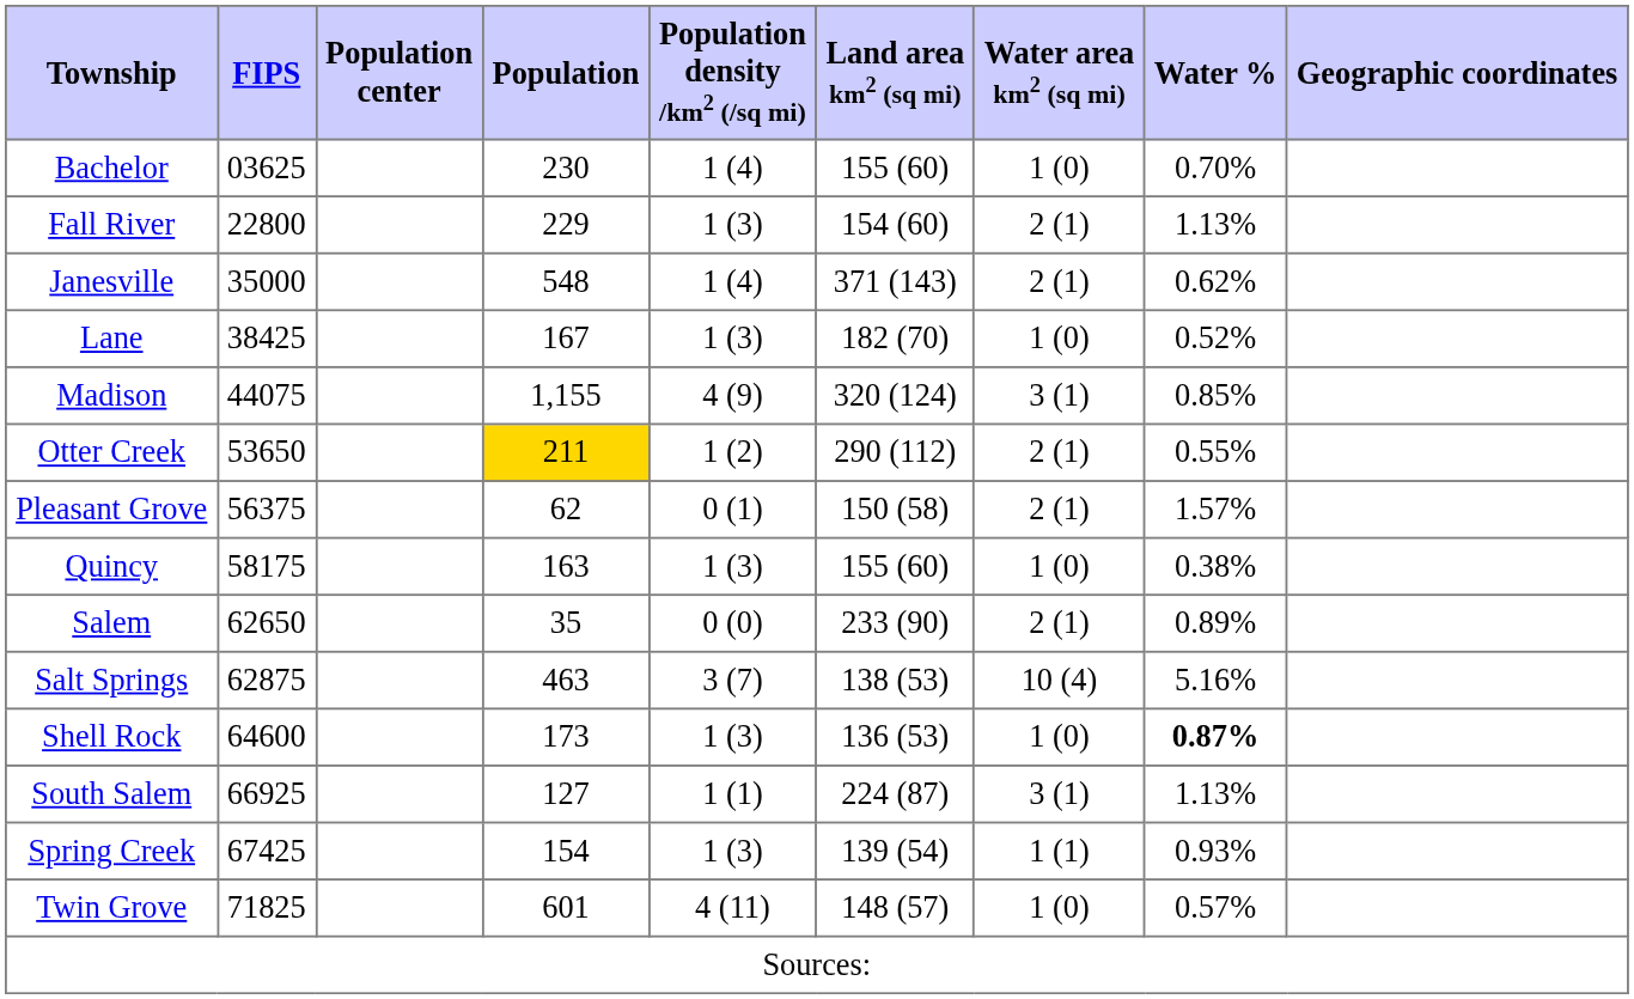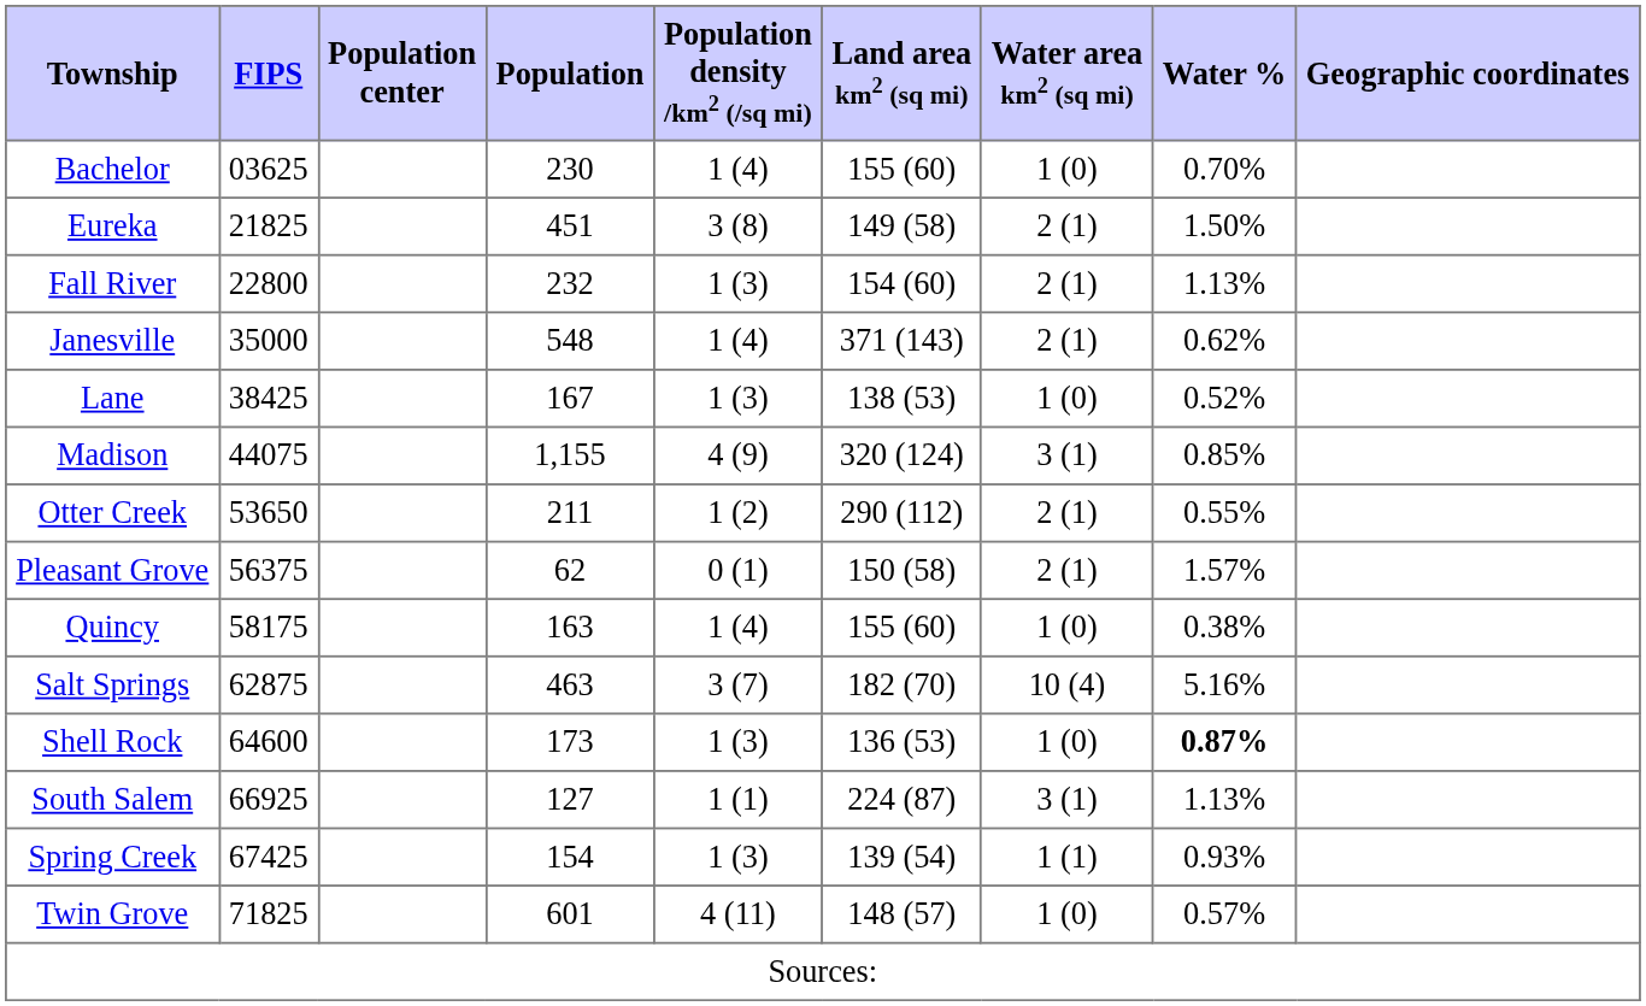 <table class="toccolours" border=1 cellspacing=0 cellpadding=4 style="text-align:center; border-collapse:collapse; font-size:90%;">
 <tr style="background:#ccccff">
 <th>Township</th>
 <th><a href='#'>FIPS</a></th>
 <th>Population<br>center</th>
 <th>Population</th>
 <th>Population<br>density<br><small>/km<sup>2</sup> (/sq mi)</small></th>
 <th>Land area<br><small>km<sup>2</sup> (sq mi)</small></th>
 <th>Water area<br><small>km<sup>2</sup> (sq mi)</small></th>
 <th>Water %</th>
 <th>Geographic coordinates</th>
 </tr>
 <tr>
 <td><a href='#'>Bachelor</a></td>
 <td>03625</td>
 <td></td>
 <td>230</td>
 <td>1 (4)</td>
 <td>155 (60)</td>
 <td>1 (0)</td>
 <td>0.70%</td>
 <td></td>
 </tr>
 <tr>
+<td><a href='#'>Eureka</a></td>
+<td>21825</td>
+<td></td>
+<td>451</td>
+<td>3 (8)</td>
+<td>149 (58)</td>
+<td>2 (1)</td>
+<td>1.50%</td>
+<td></td>
+</tr>
+<tr>
 <td><a href='#'>Fall River</a></td>
 <td>22800</td>
 <td></td>
-<td>229</td>
+<td>232</td>
 <td>1 (3)</td>
 <td>154 (60)</td>
 <td>2 (1)</td>
 <td>1.13%</td>
 <td></td>
 </tr>
 <tr>
 <td><a href='#'>Janesville</a></td>
 <td>35000</td>
 <td></td>
 <td>548</td>
 <td>1 (4)</td>
 <td>371 (143)</td>
 <td>2 (1)</td>
 <td>0.62%</td>
 <td></td>
 </tr>
 <tr>
 <td><a href='#'>Lane</a></td>
 <td>38425</td>
 <td></td>
 <td>167</td>
 <td>1 (3)</td>
-<td>182 (70)</td>
+<td>138 (53)</td>
 <td>1 (0)</td>
 <td>0.52%</td>
 <td></td>
 </tr>
 <tr>
 <td><a href='#'>Madison</a></td>
 <td>44075</td>
 <td></td>
 <td>1,155</td>
 <td>4 (9)</td>
 <td>320 (124)</td>
 <td>3 (1)</td>
 <td>0.85%</td>
 <td></td>
 </tr>
 <tr>
 <td><a href='#'>Otter Creek</a></td>
 <td>53650</td>
 <td></td>
-<td style="background: gold;">211</td>
+<td>211</td>
 <td>1 (2)</td>
 <td>290 (112)</td>
 <td>2 (1)</td>
 <td>0.55%</td>
 <td></td>
 </tr>
 <tr>
 <td><a href='#'>Pleasant Grove</a></td>
 <td>56375</td>
 <td></td>
 <td>62</td>
 <td>0 (1)</td>
 <td>150 (58)</td>
 <td>2 (1)</td>
 <td>1.57%</td>
 <td></td>
 </tr>
 <tr>
 <td><a href='#'>Quincy</a></td>
 <td>58175</td>
 <td></td>
 <td>163</td>
-<td>1 (3)</td>
+<td>1 (4)</td>
 <td>155 (60)</td>
 <td>1 (0)</td>
 <td>0.38%</td>
-<td></td>
-</tr>
-<tr>
-<td><a href='#'>Salem</a></td>
-<td>62650</td>
-<td></td>
-<td>35</td>
-<td>0 (0)</td>
-<td>233 (90)</td>
-<td>2 (1)</td>
-<td>0.89%</td>
 <td></td>
 </tr>
 <tr>
 <td><a href='#'>Salt Springs</a></td>
 <td>62875</td>
 <td></td>
 <td>463</td>
 <td>3 (7)</td>
-<td>138 (53)</td>
+<td>182 (70)</td>
 <td>10 (4)</td>
 <td>5.16%</td>
 <td></td>
 </tr>
 <tr>
 <td><a href='#'>Shell Rock</a></td>
 <td>64600</td>
 <td></td>
 <td>173</td>
 <td>1 (3)</td>
 <td>136 (53)</td>
 <td>1 (0)</td>
 <td><strong>0.87%</strong></td>
 <td></td>
 </tr>
 <tr>
 <td><a href='#'>South Salem</a></td>
 <td>66925</td>
 <td></td>
 <td>127</td>
 <td>1 (1)</td>
 <td>224 (87)</td>
 <td>3 (1)</td>
 <td>1.13%</td>
 <td></td>
 </tr>
 <tr>
 <td><a href='#'>Spring Creek</a></td>
 <td>67425</td>
 <td></td>
 <td>154</td>
 <td>1 (3)</td>
 <td>139 (54)</td>
 <td>1 (1)</td>
 <td>0.93%</td>
 <td></td>
 </tr>
 <tr>
 <td><a href='#'>Twin Grove</a></td>
 <td>71825</td>
 <td></td>
 <td>601</td>
 <td>4 (11)</td>
 <td>148 (57)</td>
 <td>1 (0)</td>
 <td>0.57%</td>
 <td></td>
 </tr>
 <tr>
 <td colspan=9>Sources: </td>
 </tr>
 </table>
